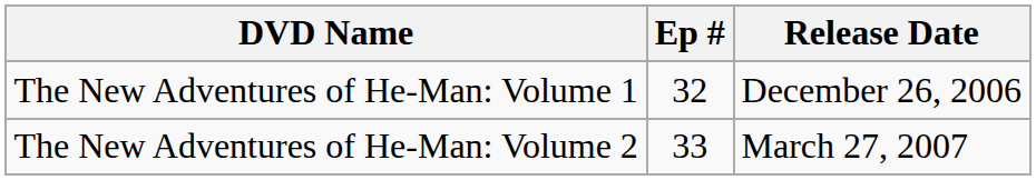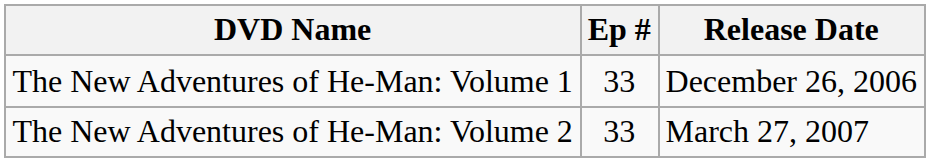 <table class="wikitable">
 <tr>
 <th>DVD Name</th>
 <th>Ep #</th>
 <th>Release Date</th>
 </tr>
 <tr>
 <td>The New Adventures of He-Man: Volume 1</td>
-<td align="center">32</td>
+<td align="center">33</td>
 <td>December 26, 2006</td>
 </tr>
 <tr>
 <td>The New Adventures of He-Man: Volume 2</td>
 <td align="center">33</td>
 <td>March 27, 2007</td>
 </tr>
 </table>
